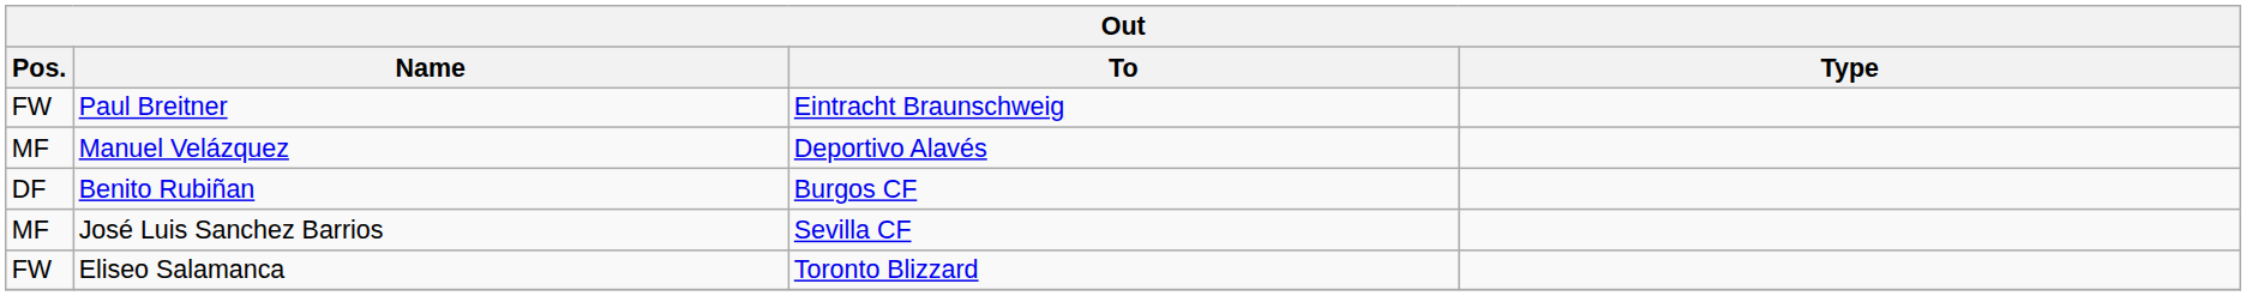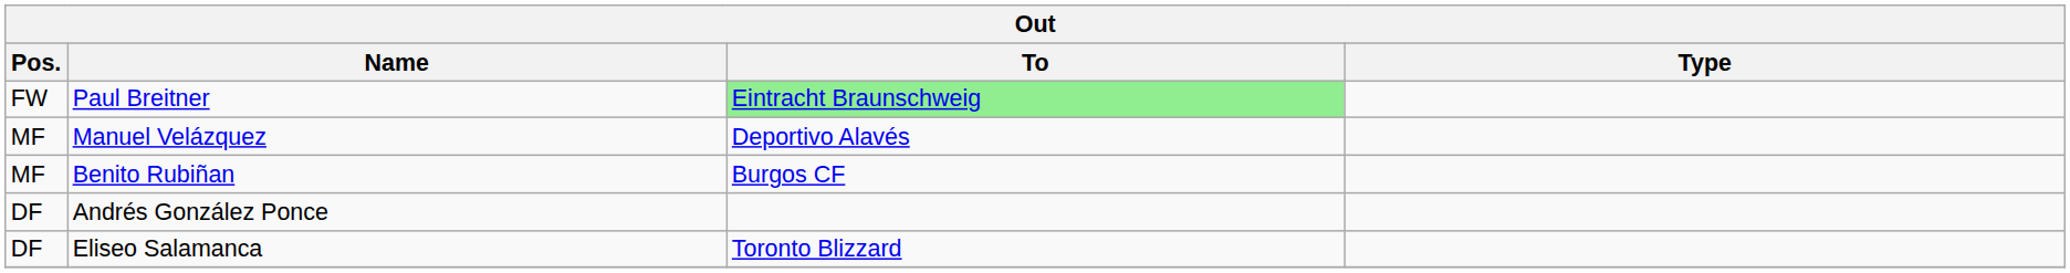 <table class="wikitable" style="font-size:90%;width:99%;">
 <tr>
 <th colspan="4">Out</th>
 </tr>
 <tr>
 <th width=3%>Pos.</th>
 <th width=32%>Name</th>
 <th width=30%>To</th>
 <th width=35%>Type</th>
 </tr>
 <tr>
 <td>FW</td>
 <td><a href='#'>Paul Breitner</a></td>
-<td><a href='#'>Eintracht Braunschweig</a></td>
+<td style="background: lightgreen;"><a href='#'>Eintracht Braunschweig</a></td>
 <td></td>
 </tr>
 <tr>
 <td>MF</td>
 <td><a href='#'>Manuel Velázquez</a></td>
 <td><a href='#'>Deportivo Alavés</a></td>
 <td></td>
 </tr>
 <tr>
-<td>DF</td>
+<td>MF</td>
 <td><a href='#'>Benito Rubiñan</a></td>
 <td><a href='#'>Burgos CF</a></td>
 <td></td>
 </tr>
 <tr>
-<td>MF</td>
-<td>José Luis Sanchez Barrios</td>
-<td><a href='#'>Sevilla CF</a></td>
+<td>DF</td>
+<td>Andrés González Ponce</td>
+<td></td>
 <td></td>
 </tr>
 <tr>
-<td>FW</td>
+<td>DF</td>
 <td>Eliseo Salamanca</td>
 <td><a href='#'>Toronto Blizzard</a></td>
 <td></td>
 </tr>
 <tr>
 </tr>
 </table>
